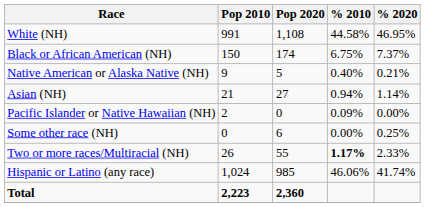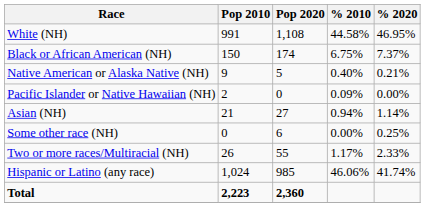 <table class="wikitable">
 <tr>
 <th>Race</th>
 <th>Pop 2010</th>
 <th>Pop 2020</th>
 <th>% 2010</th>
 <th>% 2020</th>
 </tr>
 <tr>
 <td><a href='#'>White</a> (NH)</td>
 <td>991</td>
 <td>1,108</td>
 <td>44.58%</td>
 <td>46.95%</td>
 </tr>
 <tr>
 <td><a href='#'>Black or African American</a> (NH)</td>
 <td>150</td>
 <td>174</td>
 <td>6.75%</td>
 <td>7.37%</td>
 </tr>
 <tr>
 <td><a href='#'>Native American</a> or <a href='#'>Alaska Native</a> (NH)</td>
 <td>9</td>
 <td>5</td>
 <td>0.40%</td>
 <td>0.21%</td>
 </tr>
 <tr>
+<td><a href='#'>Pacific Islander</a> or <a href='#'>Native Hawaiian</a> (NH)</td>
+<td>2</td>
+<td>0</td>
+<td>0.09%</td>
+<td>0.00%</td>
+</tr>
+<tr>
 <td><a href='#'>Asian</a> (NH)</td>
 <td>21</td>
 <td>27</td>
 <td>0.94%</td>
 <td>1.14%</td>
-</tr>
-<tr>
-<td><a href='#'>Pacific Islander</a> or <a href='#'>Native Hawaiian</a> (NH)</td>
-<td>2</td>
-<td>0</td>
-<td>0.09%</td>
-<td>0.00%</td>
 </tr>
 <tr>
 <td><a href='#'>Some other race</a> (NH)</td>
 <td>0</td>
 <td>6</td>
 <td>0.00%</td>
 <td>0.25%</td>
 </tr>
 <tr>
 <td><a href='#'>Two or more races/Multiracial</a> (NH)</td>
 <td>26</td>
 <td>55</td>
-<td><strong>1.17%</strong></td>
+<td>1.17%</td>
 <td>2.33%</td>
 </tr>
 <tr>
 <td><a href='#'>Hispanic or Latino</a> (any race)</td>
 <td>1,024</td>
 <td>985</td>
 <td>46.06%</td>
 <td>41.74%</td>
 </tr>
 <tr>
 <td><strong>Total</strong></td>
 <td><strong>2,223</strong></td>
 <td><strong>2,360</strong></td>
 <td></td>
 <td></td>
 </tr>
 <tr>
 </tr>
 </table>
